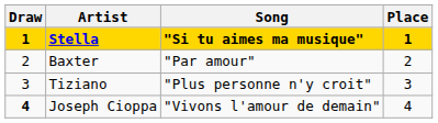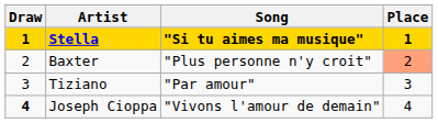 <table class="sortable wikitable" style="margin: 1em auto 1em auto">
 <tr>
 <th>Draw</th>
 <th>Artist</th>
 <th>Song</th>
 <th>Place</th>
 </tr>
 <tr style="background-color:gold; font-weight:bold;">
 <td align="center">1</td>
 <td><a href='#'>Stella</a></td>
 <td>"Si tu aimes ma musique"</td>
 <td align="center">1</td>
 </tr>
 <tr>
 <td align="center">2</td>
 <td>Baxter</td>
-<td>"Par amour"</td>
-<td align="center">2</td>
+<td>"Plus personne n'y croit"</td>
+<td align="center" style="background: lightsalmon;">2</td>
 </tr>
 <tr>
 <td align="center">3</td>
 <td>Tiziano</td>
-<td>"Plus personne n'y croit"</td>
+<td>"Par amour"</td>
 <td align="center">3</td>
 </tr>
 <tr>
 <td align="center"><strong>4</strong></td>
 <td>Joseph Cioppa</td>
 <td>"Vivons l'amour de demain"</td>
 <td align="center">4</td>
 </tr>
 </table>
